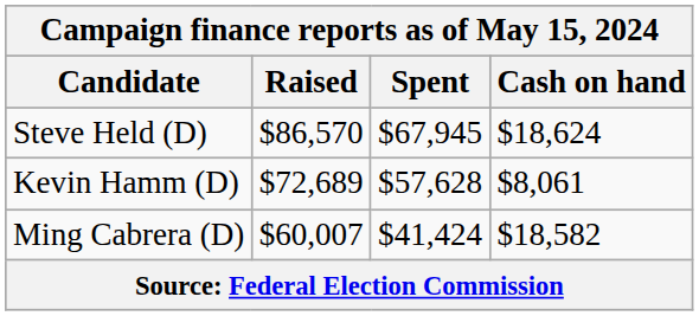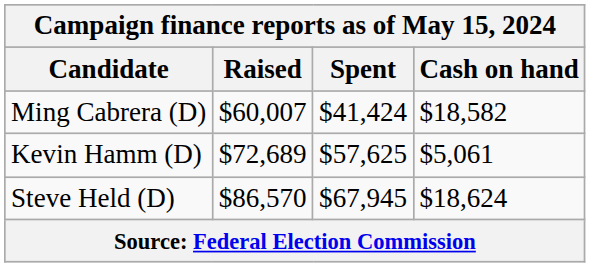 <table class="wikitable sortable">
 <tr>
 <th colspan=4>Campaign finance reports as of May 15, 2024</th>
 </tr>
 <tr style="text-align:center;">
 <th>Candidate</th>
 <th>Raised</th>
 <th>Spent</th>
 <th>Cash on hand</th>
 </tr>
 <tr>
+<td>Ming Cabrera (D)</td>
+<td>$60,007</td>
+<td>$41,424</td>
+<td>$18,582</td>
+</tr>
+<tr>
+<td>Kevin Hamm (D)</td>
+<td>$72,689</td>
+<td>$57,625</td>
+<td>$5,061</td>
+</tr>
+<tr>
 <td>Steve Held (D)</td>
 <td>$86,570</td>
 <td>$67,945</td>
 <td>$18,624</td>
 </tr>
 <tr>
-<td>Kevin Hamm (D)</td>
-<td>$72,689</td>
-<td>$57,628</td>
-<td>$8,061</td>
-</tr>
-<tr>
-<td>Ming Cabrera (D)</td>
-<td>$60,007</td>
-<td>$41,424</td>
-<td>$18,582</td>
-</tr>
-<tr>
 <th colspan="4"><small>Source: <a href='#'>Federal Election Commission</a></small></th>
 </tr>
 </table>
